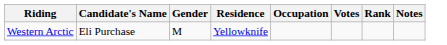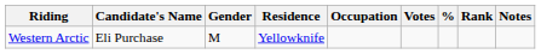 <table class="wikitable sortable">
 <tr>
 <th>Riding<br></th>
 <th>Candidate's Name</th>
 <th>Gender</th>
 <th>Residence</th>
 <th>Occupation</th>
 <th>Votes</th>
+<th>%</th>
 <th>Rank</th>
 <th>Notes</th>
 </tr>
 <tr>
 <td><a href='#'>Western Arctic</a></td>
 <td>Eli Purchase</td>
 <td>M</td>
 <td><a href='#'>Yellowknife</a></td>
 <td></td>
 <td></td>
 <td></td>
 <td></td>
+<td></td>
 </tr>
 </table>
